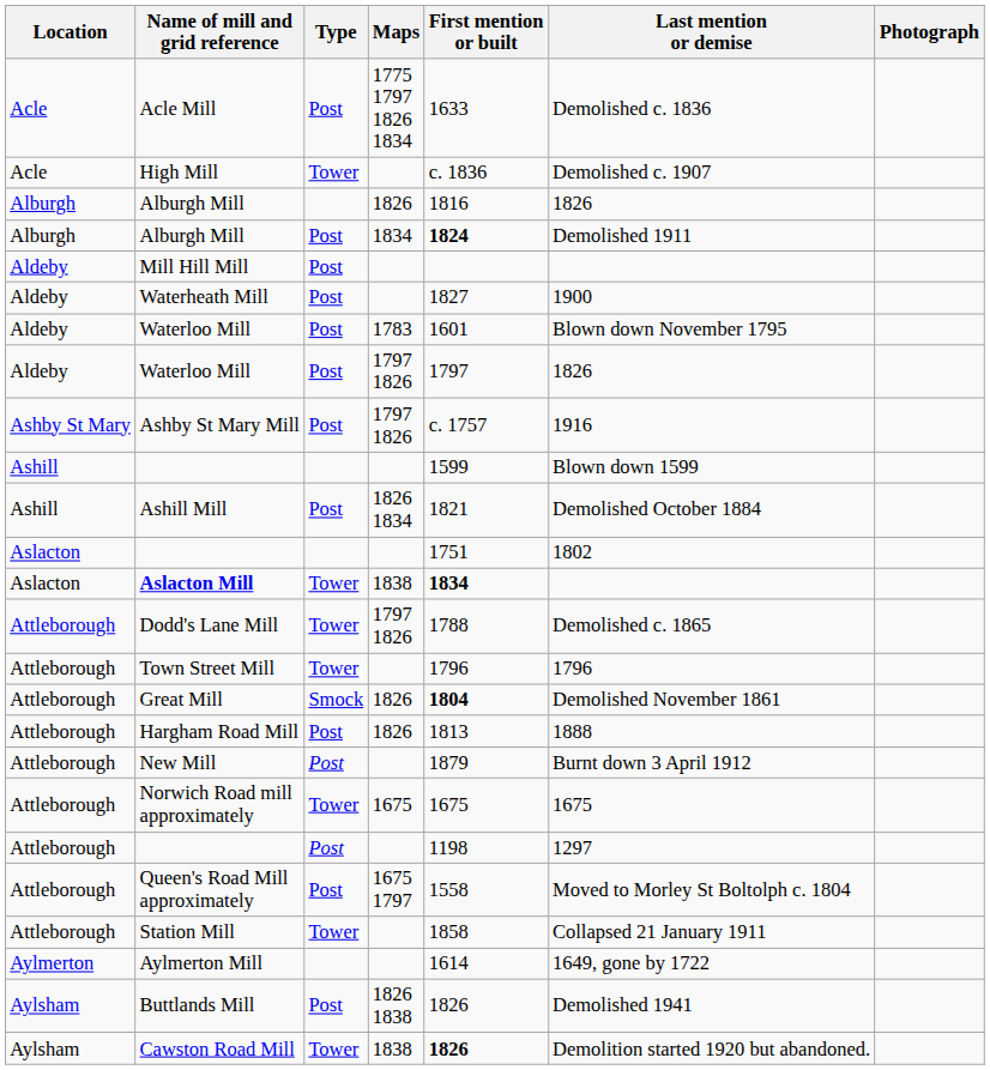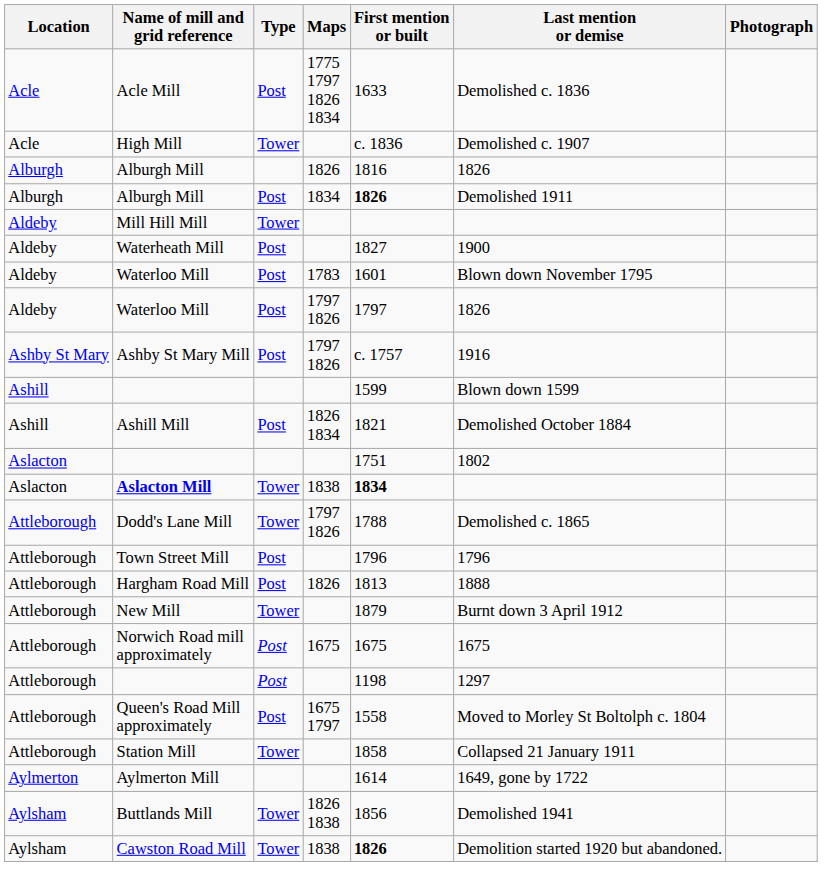 <table class="wikitable">
 <tr>
 <th>Location</th>
 <th>Name of mill and<br>grid reference</th>
 <th>Type</th>
 <th>Maps</th>
 <th>First mention<br>or built</th>
 <th>Last mention<br> or demise</th>
 <th>Photograph</th>
 </tr>
 <tr>
 <td><a href='#'>Acle</a></td>
 <td>Acle Mill<br></td>
 <td><a href='#'>Post</a></td>
 <td>1775<br>1797<br>1826<br>1834</td>
 <td>1633</td>
 <td>Demolished c. 1836<br></td>
 <td></td>
 </tr>
 <tr>
 <td>Acle</td>
 <td>High Mill<br></td>
 <td><a href='#'>Tower</a></td>
 <td></td>
 <td>c. 1836</td>
 <td>Demolished c. 1907<br></td>
 <td></td>
 </tr>
 <tr>
 <td><a href='#'>Alburgh</a></td>
 <td>Alburgh Mill<br></td>
 <td></td>
 <td>1826</td>
 <td>1816</td>
 <td>1826<br></td>
 <td></td>
 </tr>
 <tr>
 <td>Alburgh</td>
 <td>Alburgh Mill<br></td>
 <td><a href='#'>Post</a></td>
 <td>1834</td>
-<td><strong>1824</strong></td>
+<td><strong>1826</strong></td>
 <td>Demolished 1911<br></td>
 <td></td>
 </tr>
 <tr>
 <td><a href='#'>Aldeby</a></td>
 <td>Mill Hill Mill<br></td>
-<td><a href='#'>Post</a></td>
+<td><a href='#'>Tower</a></td>
 <td></td>
 <td></td>
 <td></td>
 <td></td>
 </tr>
 <tr>
 <td>Aldeby</td>
 <td>Waterheath Mill<br></td>
 <td><a href='#'>Post</a></td>
 <td></td>
 <td>1827</td>
 <td>1900<br></td>
 <td></td>
 </tr>
 <tr>
 <td>Aldeby</td>
 <td>Waterloo Mill<br></td>
 <td><a href='#'>Post</a></td>
 <td>1783</td>
 <td>1601</td>
 <td>Blown down November 1795<br></td>
 <td></td>
 </tr>
 <tr>
 <td>Aldeby</td>
 <td>Waterloo Mill<br></td>
 <td><a href='#'>Post</a></td>
 <td>1797<br>1826</td>
 <td>1797</td>
 <td>1826<br></td>
 <td></td>
 </tr>
 <tr>
 <td><a href='#'>Ashby St Mary</a></td>
 <td>Ashby St Mary Mill<br></td>
 <td><a href='#'>Post</a></td>
 <td>1797<br>1826</td>
 <td>c. 1757</td>
 <td>1916<br></td>
 <td></td>
 </tr>
 <tr>
 <td><a href='#'>Ashill</a></td>
 <td></td>
 <td></td>
 <td></td>
 <td>1599</td>
 <td>Blown down 1599<br></td>
 <td></td>
 </tr>
 <tr>
 <td>Ashill</td>
 <td>Ashill Mill<br></td>
 <td><a href='#'>Post</a></td>
 <td>1826<br>1834</td>
 <td>1821</td>
 <td>Demolished October 1884<br></td>
 <td></td>
 </tr>
 <tr>
 <td><a href='#'>Aslacton</a></td>
 <td></td>
 <td></td>
 <td></td>
 <td>1751</td>
 <td>1802<br></td>
 <td></td>
 </tr>
 <tr>
 <td>Aslacton</td>
 <td><strong><a href='#'>Aslacton Mill</a></strong><br></td>
 <td><a href='#'>Tower</a></td>
 <td>1838</td>
 <td><strong>1834</strong></td>
 <td></td>
 <td></td>
 </tr>
 <tr>
 <td><a href='#'>Attleborough</a></td>
 <td>Dodd's Lane Mill<br></td>
 <td><a href='#'>Tower</a></td>
 <td>1797<br>1826</td>
 <td>1788</td>
 <td>Demolished c. 1865<br></td>
 <td></td>
 </tr>
 <tr>
 <td>Attleborough</td>
 <td>Town Street Mill<br></td>
-<td><a href='#'>Tower</a></td>
+<td><a href='#'>Post</a></td>
 <td></td>
 <td>1796</td>
 <td>1796<br></td>
-<td></td>
-</tr>
-<tr>
-<td>Attleborough</td>
-<td>Great Mill<br></td>
-<td><a href='#'>Smock</a></td>
-<td>1826</td>
-<td><strong>1804</strong></td>
-<td>Demolished November 1861<br></td>
 <td></td>
 </tr>
 <tr>
 <td>Attleborough</td>
 <td>Hargham Road Mill<br></td>
 <td><a href='#'>Post</a></td>
 <td>1826</td>
 <td>1813</td>
 <td>1888<br></td>
 <td></td>
 </tr>
 <tr>
 <td>Attleborough</td>
 <td>New Mill<br></td>
-<td><em><a href='#'>Post</a></em></td>
+<td><a href='#'>Tower</a></td>
 <td></td>
 <td>1879</td>
 <td>Burnt down 3 April 1912<br></td>
 <td></td>
 </tr>
 <tr>
 <td>Attleborough</td>
 <td>Norwich Road mill<br>approximately<br></td>
-<td><a href='#'>Tower</a></td>
+<td><em><a href='#'>Post</a></em></td>
 <td>1675</td>
 <td>1675</td>
 <td>1675<br></td>
 <td></td>
 </tr>
 <tr>
 <td>Attleborough</td>
 <td></td>
 <td><em><a href='#'>Post</a></em></td>
 <td></td>
 <td>1198</td>
 <td>1297<br></td>
 <td></td>
 </tr>
 <tr>
 <td>Attleborough</td>
 <td>Queen's Road Mill<br>approximately<br></td>
 <td><a href='#'>Post</a></td>
 <td>1675<br>1797</td>
 <td>1558</td>
 <td>Moved to Morley St Boltolph c. 1804<br></td>
 <td></td>
 </tr>
 <tr>
 <td>Attleborough</td>
 <td>Station Mill<br></td>
 <td><a href='#'>Tower</a></td>
 <td></td>
 <td>1858</td>
 <td>Collapsed 21 January 1911<br></td>
 <td></td>
 </tr>
 <tr>
 <td><a href='#'>Aylmerton</a></td>
 <td>Aylmerton Mill</td>
 <td></td>
 <td></td>
 <td>1614</td>
 <td>1649, gone by 1722</td>
 <td></td>
 </tr>
 <tr>
 <td><a href='#'>Aylsham</a></td>
 <td>Buttlands Mill<br></td>
-<td><a href='#'>Post</a></td>
+<td><a href='#'>Tower</a></td>
 <td>1826<br>1838</td>
-<td>1826</td>
+<td>1856</td>
 <td>Demolished 1941<br></td>
 <td></td>
 </tr>
 <tr>
 <td>Aylsham</td>
 <td><a href='#'>Cawston Road Mill</a><br></td>
 <td><a href='#'>Tower</a></td>
 <td>1838</td>
 <td><strong>1826</strong></td>
 <td>Demolition started 1920 but abandoned.<br></td>
 <td></td>
 </tr>
 </table>
